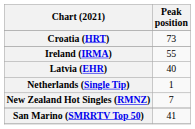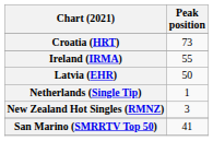 <table class="wikitable sortable plainrowheaders" style="text-align:center">
 <tr>
 <th scope="col">Chart (2021)</th>
 <th scope="col">Peak<br>position</th>
 </tr>
 <tr>
 </tr>
 <tr>
 <th scope="row">Croatia (<a href='#'>HRT</a>)</th>
 <td>73</td>
 </tr>
 <tr>
 </tr>
 <tr>
 </tr>
 <tr>
 <th scope="row">Ireland (<a href='#'>IRMA</a>)</th>
 <td>55</td>
 </tr>
 <tr>
 <th scope="row">Latvia (<a href='#'>EHR</a>)</th>
-<td>40</td>
+<td>50</td>
 </tr>
 <tr>
 <th scope="row">Netherlands (<a href='#'>Single Tip</a>)</th>
 <td>1</td>
 </tr>
 <tr>
 <th scope="row">New Zealand Hot Singles (<a href='#'>RMNZ</a>)</th>
-<td>7</td>
+<td>3</td>
 </tr>
 <tr>
 </tr>
 <tr>
 <th scope="row">San Marino (<a href='#'>SMRRTV Top 50</a>)</th>
 <td>41</td>
 </tr>
 <tr>
 </tr>
 <tr>
 </tr>
 <tr>
 </tr>
 <tr>
 </tr>
 <tr>
 </tr>
 </table>
